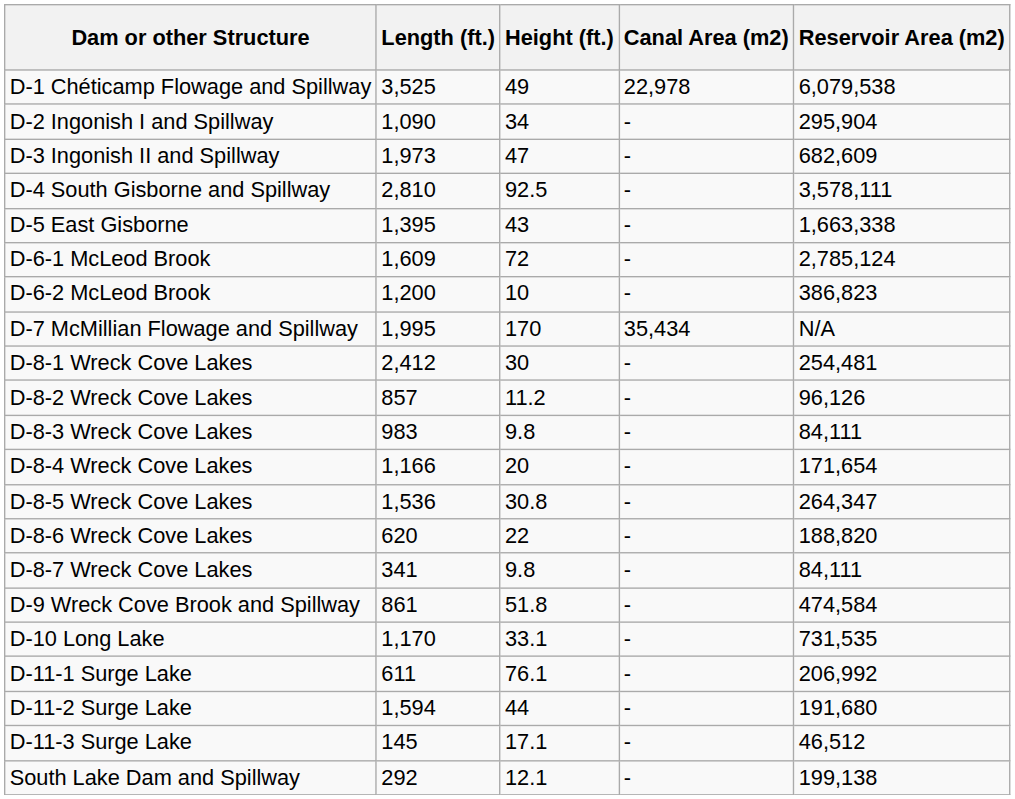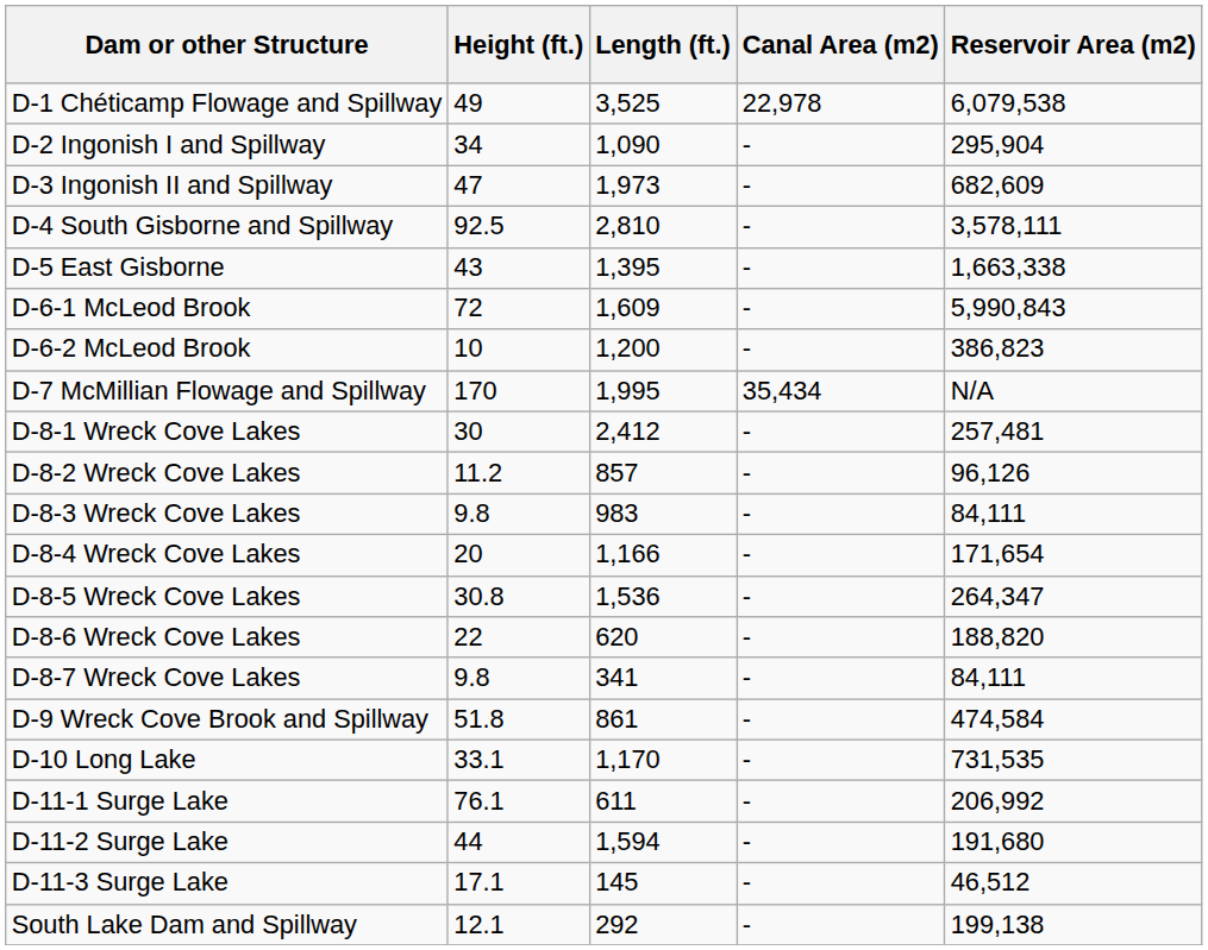 <table class="wikitable sortable">
 <tr style="height: 3em;">
 <th>Dam or other Structure</th>
+<th>Height (ft.)</th>
 <th>Length (ft.)</th>
-<th>Height (ft.)</th>
 <th>Canal Area (m2)</th>
 <th>Reservoir Area (m2)</th>
 </tr>
 <tr>
 <td>D-1 Chéticamp Flowage and Spillway</td>
+<td>49</td>
 <td>3,525</td>
-<td>49</td>
 <td>22,978</td>
 <td>6,079,538</td>
 </tr>
 <tr>
 <td>D-2 Ingonish I and Spillway</td>
+<td>34</td>
 <td>1,090</td>
-<td>34</td>
 <td>-</td>
 <td>295,904</td>
 </tr>
 <tr>
 <td>D-3 Ingonish II and Spillway</td>
+<td>47</td>
 <td>1,973</td>
-<td>47</td>
 <td>-</td>
 <td>682,609</td>
 </tr>
 <tr>
 <td>D-4 South Gisborne and Spillway</td>
+<td>92.5</td>
 <td>2,810</td>
-<td>92.5</td>
 <td>-</td>
 <td>3,578,111</td>
 </tr>
 <tr>
 <td>D-5 East Gisborne</td>
+<td>43</td>
 <td>1,395</td>
-<td>43</td>
 <td>-</td>
 <td>1,663,338</td>
 </tr>
 <tr>
 <td>D-6-1 McLeod Brook</td>
+<td>72</td>
 <td>1,609</td>
-<td>72</td>
 <td>-</td>
-<td>2,785,124</td>
+<td>5,990,843</td>
 </tr>
 <tr>
 <td>D-6-2 McLeod Brook</td>
+<td>10</td>
 <td>1,200</td>
-<td>10</td>
 <td>-</td>
 <td>386,823</td>
 </tr>
 <tr>
 <td>D-7 McMillian Flowage and Spillway</td>
+<td>170</td>
 <td>1,995</td>
-<td>170</td>
 <td>35,434</td>
 <td>N/A</td>
 </tr>
 <tr>
 <td>D-8-1 Wreck Cove Lakes</td>
+<td>30</td>
 <td>2,412</td>
-<td>30</td>
 <td>-</td>
-<td>254,481</td>
+<td>257,481</td>
 </tr>
 <tr>
 <td>D-8-2 Wreck Cove Lakes</td>
+<td>11.2</td>
 <td>857</td>
-<td>11.2</td>
 <td>-</td>
 <td>96,126</td>
 </tr>
 <tr>
 <td>D-8-3 Wreck Cove Lakes</td>
+<td>9.8</td>
 <td>983</td>
-<td>9.8</td>
 <td>-</td>
 <td>84,111</td>
 </tr>
 <tr>
 <td>D-8-4 Wreck Cove Lakes</td>
+<td>20</td>
 <td>1,166</td>
-<td>20</td>
 <td>-</td>
 <td>171,654</td>
 </tr>
 <tr>
 <td>D-8-5 Wreck Cove Lakes</td>
+<td>30.8</td>
 <td>1,536</td>
-<td>30.8</td>
 <td>-</td>
 <td>264,347</td>
 </tr>
 <tr>
 <td>D-8-6 Wreck Cove Lakes</td>
+<td>22</td>
 <td>620</td>
-<td>22</td>
 <td>-</td>
 <td>188,820</td>
 </tr>
 <tr>
 <td>D-8-7 Wreck Cove Lakes</td>
+<td>9.8</td>
 <td>341</td>
-<td>9.8</td>
 <td>-</td>
 <td>84,111</td>
 </tr>
 <tr>
 <td>D-9 Wreck Cove Brook and Spillway</td>
+<td>51.8</td>
 <td>861</td>
-<td>51.8</td>
 <td>-</td>
 <td>474,584</td>
 </tr>
 <tr>
 <td>D-10 Long Lake</td>
+<td>33.1</td>
 <td>1,170</td>
-<td>33.1</td>
 <td>-</td>
 <td>731,535</td>
 </tr>
 <tr>
 <td>D-11-1 Surge Lake</td>
+<td>76.1</td>
 <td>611</td>
-<td>76.1</td>
 <td>-</td>
 <td>206,992</td>
 </tr>
 <tr>
 <td>D-11-2 Surge Lake</td>
+<td>44</td>
 <td>1,594</td>
-<td>44</td>
 <td>-</td>
 <td>191,680</td>
 </tr>
 <tr>
 <td>D-11-3 Surge Lake</td>
+<td>17.1</td>
 <td>145</td>
-<td>17.1</td>
 <td>-</td>
 <td>46,512</td>
 </tr>
 <tr>
 <td>South Lake Dam and Spillway</td>
+<td>12.1</td>
 <td>292</td>
-<td>12.1</td>
 <td>-</td>
 <td>199,138</td>
 </tr>
 </table>
